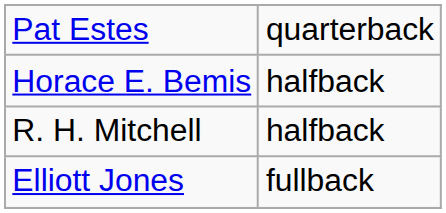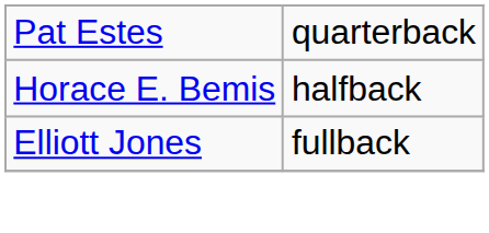 <table class="wikitable">
 <tr>
 </tr>
 <tr>
 <td><a href='#'>Pat Estes</a></td>
 <td>quarterback</td>
 </tr>
 <tr>
 <td><a href='#'>Horace E. Bemis</a></td>
 <td>halfback</td>
 </tr>
 <tr>
-<td>R. H. Mitchell</td>
-<td>halfback</td>
-</tr>
-<tr>
 <td><a href='#'>Elliott Jones</a></td>
 <td>fullback</td>
 </tr>
 <tr>
 </tr>
 </table>
